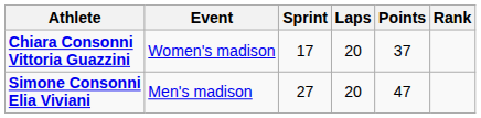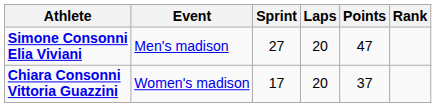 <table class=wikitable style=font-size:90%;text-align:center>
 <tr>
 <th>Athlete</th>
 <th>Event</th>
 <th>Sprint</th>
 <th>Laps</th>
 <th>Points</th>
 <th>Rank</th>
 </tr>
 <tr>
+<td align=left><strong><a href='#'>Simone Consonni</a><br><a href='#'>Elia Viviani</a></strong></td>
+<td align=left><a href='#'>Men's madison</a></td>
+<td>27</td>
+<td>20</td>
+<td>47</td>
+<td></td>
+</tr>
+<tr>
 <td align=left><strong><a href='#'>Chiara Consonni</a></strong><br><strong><a href='#'>Vittoria Guazzini</a></strong></td>
 <td align=left><a href='#'>Women's madison</a></td>
 <td>17</td>
 <td>20</td>
 <td>37</td>
 <td></td>
 </tr>
-<tr>
-<td align=left><strong><a href='#'>Simone Consonni</a><br><a href='#'>Elia Viviani</a></strong></td>
-<td align=left><a href='#'>Men's madison</a></td>
-<td>27</td>
-<td>20</td>
-<td>47</td>
-<td></td>
-</tr>
 </table>
